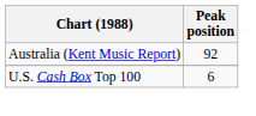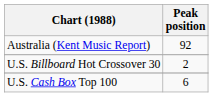 <table class="wikitable">
 <tr>
 <th>Chart (1988)</th>
 <th>Peak<br>position</th>
 </tr>
 <tr>
 <td>Australia (<a href='#'>Kent Music Report</a>)</td>
 <td style="text-align:center;">92</td>
 </tr>
 <tr>
 </tr>
 <tr>
 </tr>
 <tr>
 </tr>
 <tr>
 </tr>
 <tr>
+<td>U.S. <em>Billboard</em> Hot Crossover 30</td>
+<td align="center">2</td>
+</tr>
+<tr>
 </tr>
 <tr>
 <td>U.S. <a href='#'><em>Cash Box</em></a> Top 100</td>
 <td align="center">6</td>
 </tr>
 </table>
